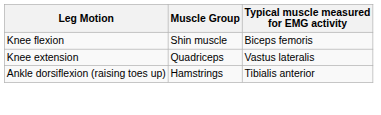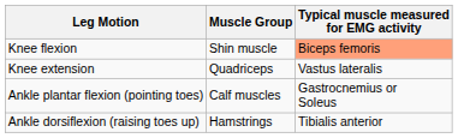 <table class="wikitable">
 <tr>
 <th>Leg Motion</th>
 <th>Muscle Group</th>
 <th>Typical muscle measured<br>for EMG activity</th>
 </tr>
 <tr>
 <td>Knee flexion</td>
 <td>Shin muscle</td>
-<td>Biceps femoris</td>
+<td style="background: lightsalmon;">Biceps femoris</td>
 </tr>
 <tr>
 <td>Knee extension</td>
 <td>Quadriceps</td>
 <td>Vastus lateralis</td>
 </tr>
 <tr>
+<td>Ankle plantar flexion (pointing toes)</td>
+<td>Calf muscles</td>
+<td>Gastrocnemius or<br>Soleus</td>
+</tr>
+<tr>
 <td>Ankle dorsiflexion (raising toes up)</td>
 <td>Hamstrings</td>
 <td>Tibialis anterior</td>
 </tr>
 </table>
